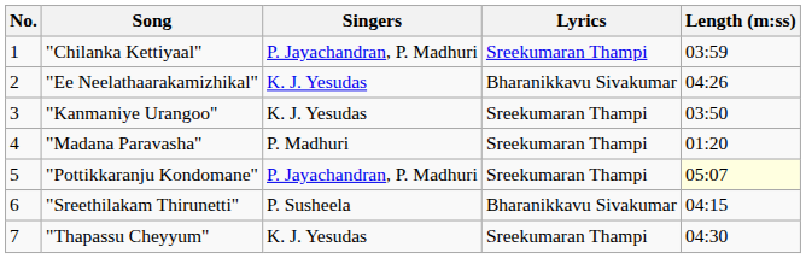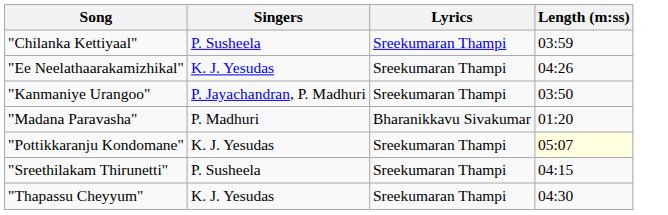 <table class="wikitable" style="font-size:95%;">
 <tr>
-<th>No.</th>
 <th>Song</th>
 <th>Singers</th>
 <th>Lyrics</th>
 <th>Length (m:ss)</th>
 </tr>
 <tr>
-<td>1</td>
 <td>"Chilanka Kettiyaal"</td>
-<td><a href='#'>P. Jayachandran</a>, P. Madhuri</td>
+<td><a href='#'>P. Susheela</a></td>
 <td><a href='#'>Sreekumaran Thampi</a></td>
 <td>03:59</td>
 </tr>
 <tr>
-<td>2</td>
 <td>"Ee Neelathaarakamizhikal"</td>
 <td><a href='#'>K. J. Yesudas</a></td>
-<td>Bharanikkavu Sivakumar</td>
+<td>Sreekumaran Thampi</td>
 <td>04:26</td>
 </tr>
 <tr>
-<td>3</td>
 <td>"Kanmaniye Urangoo"</td>
-<td>K. J. Yesudas</td>
+<td><a href='#'>P. Jayachandran</a>, P. Madhuri</td>
 <td>Sreekumaran Thampi</td>
 <td>03:50</td>
 </tr>
 <tr>
-<td>4</td>
 <td>"Madana Paravasha"</td>
 <td>P. Madhuri</td>
-<td>Sreekumaran Thampi</td>
+<td>Bharanikkavu Sivakumar</td>
 <td>01:20</td>
 </tr>
 <tr>
-<td>5</td>
 <td>"Pottikkaranju Kondomane"</td>
-<td><a href='#'>P. Jayachandran</a>, P. Madhuri</td>
+<td>K. J. Yesudas</td>
 <td>Sreekumaran Thampi</td>
 <td style="background: lightyellow;">05:07</td>
 </tr>
 <tr>
-<td>6</td>
 <td>"Sreethilakam Thirunetti"</td>
 <td>P. Susheela</td>
-<td>Bharanikkavu Sivakumar</td>
+<td>Sreekumaran Thampi</td>
 <td>04:15</td>
 </tr>
 <tr>
-<td>7</td>
 <td>"Thapassu Cheyyum"</td>
 <td>K. J. Yesudas</td>
 <td>Sreekumaran Thampi</td>
 <td>04:30</td>
 </tr>
 </table>
